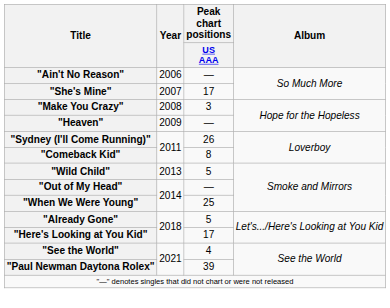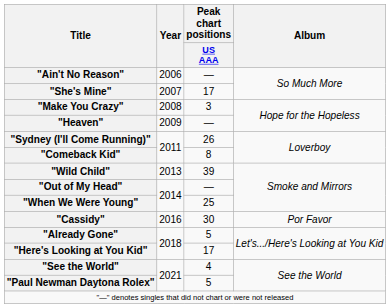 <table class="wikitable plainrowheaders" style="text-align:center;">
 <tr>
 <th rowspan="2" scope="col">Title</th>
 <th rowspan="2" scope="col">Year</th>
 <th colspan="1" scope="col">Peak chart positions</th>
 <th rowspan="2" scope="col">Album</th>
 </tr>
 <tr>
 <th scope="col" style="width:3em;font-size:90%;"><a href='#'>US<br>AAA</a><br></th>
 </tr>
 <tr>
 <th scope="row">"Ain't No Reason"</th>
 <td>2006</td>
 <td>—</td>
 <td rowspan="2"><em>So Much More</em></td>
 </tr>
 <tr>
 <th scope="row">"She's Mine"</th>
 <td>2007</td>
 <td>17</td>
 </tr>
 <tr>
 <th scope="row">"Make You Crazy"</th>
 <td>2008</td>
 <td>3</td>
 <td rowspan="2"><em>Hope for the Hopeless</em></td>
 </tr>
 <tr>
 <th scope="row">"Heaven"</th>
 <td>2009</td>
 <td>—</td>
 </tr>
 <tr>
 <th scope="row">"Sydney (I'll Come Running)"</th>
 <td rowspan="2">2011</td>
 <td>26</td>
 <td rowspan="2"><em>Loverboy</em></td>
 </tr>
 <tr>
 <th scope="row">"Comeback Kid"</th>
 <td>8</td>
 </tr>
 <tr>
 <th scope="row">"Wild Child"</th>
 <td>2013</td>
-<td>5</td>
+<td>39</td>
 <td rowspan="3"><em>Smoke and Mirrors</em></td>
 </tr>
 <tr>
 <th scope="row">"Out of My Head"</th>
 <td rowspan="2">2014</td>
 <td>—</td>
 </tr>
 <tr>
 <th scope="row">"When We Were Young"</th>
 <td>25</td>
+</tr>
+<tr>
+<th scope="row">"Cassidy"</th>
+<td>2016</td>
+<td>30</td>
+<td><em>Por Favor</em></td>
 </tr>
 <tr>
 <th scope="row">"Already Gone"</th>
 <td rowspan="2">2018</td>
 <td>5</td>
 <td rowspan="2"><em>Let's.../Here's Looking at You Kid</em></td>
 </tr>
 <tr>
 <th scope="row">"Here's Looking at You Kid"</th>
 <td>17</td>
 </tr>
 <tr>
 <th scope="row">"See the World"</th>
 <td rowspan="2">2021</td>
 <td>4</td>
 <td rowspan="2"><em>See the World</em></td>
 </tr>
 <tr>
 <th scope="row">"Paul Newman Daytona Rolex"</th>
-<td>39</td>
+<td>5</td>
 </tr>
 <tr>
 <td colspan="4" style="font-size:9pt">"—" denotes singles that did not chart or were not released</td>
 </tr>
 </table>
